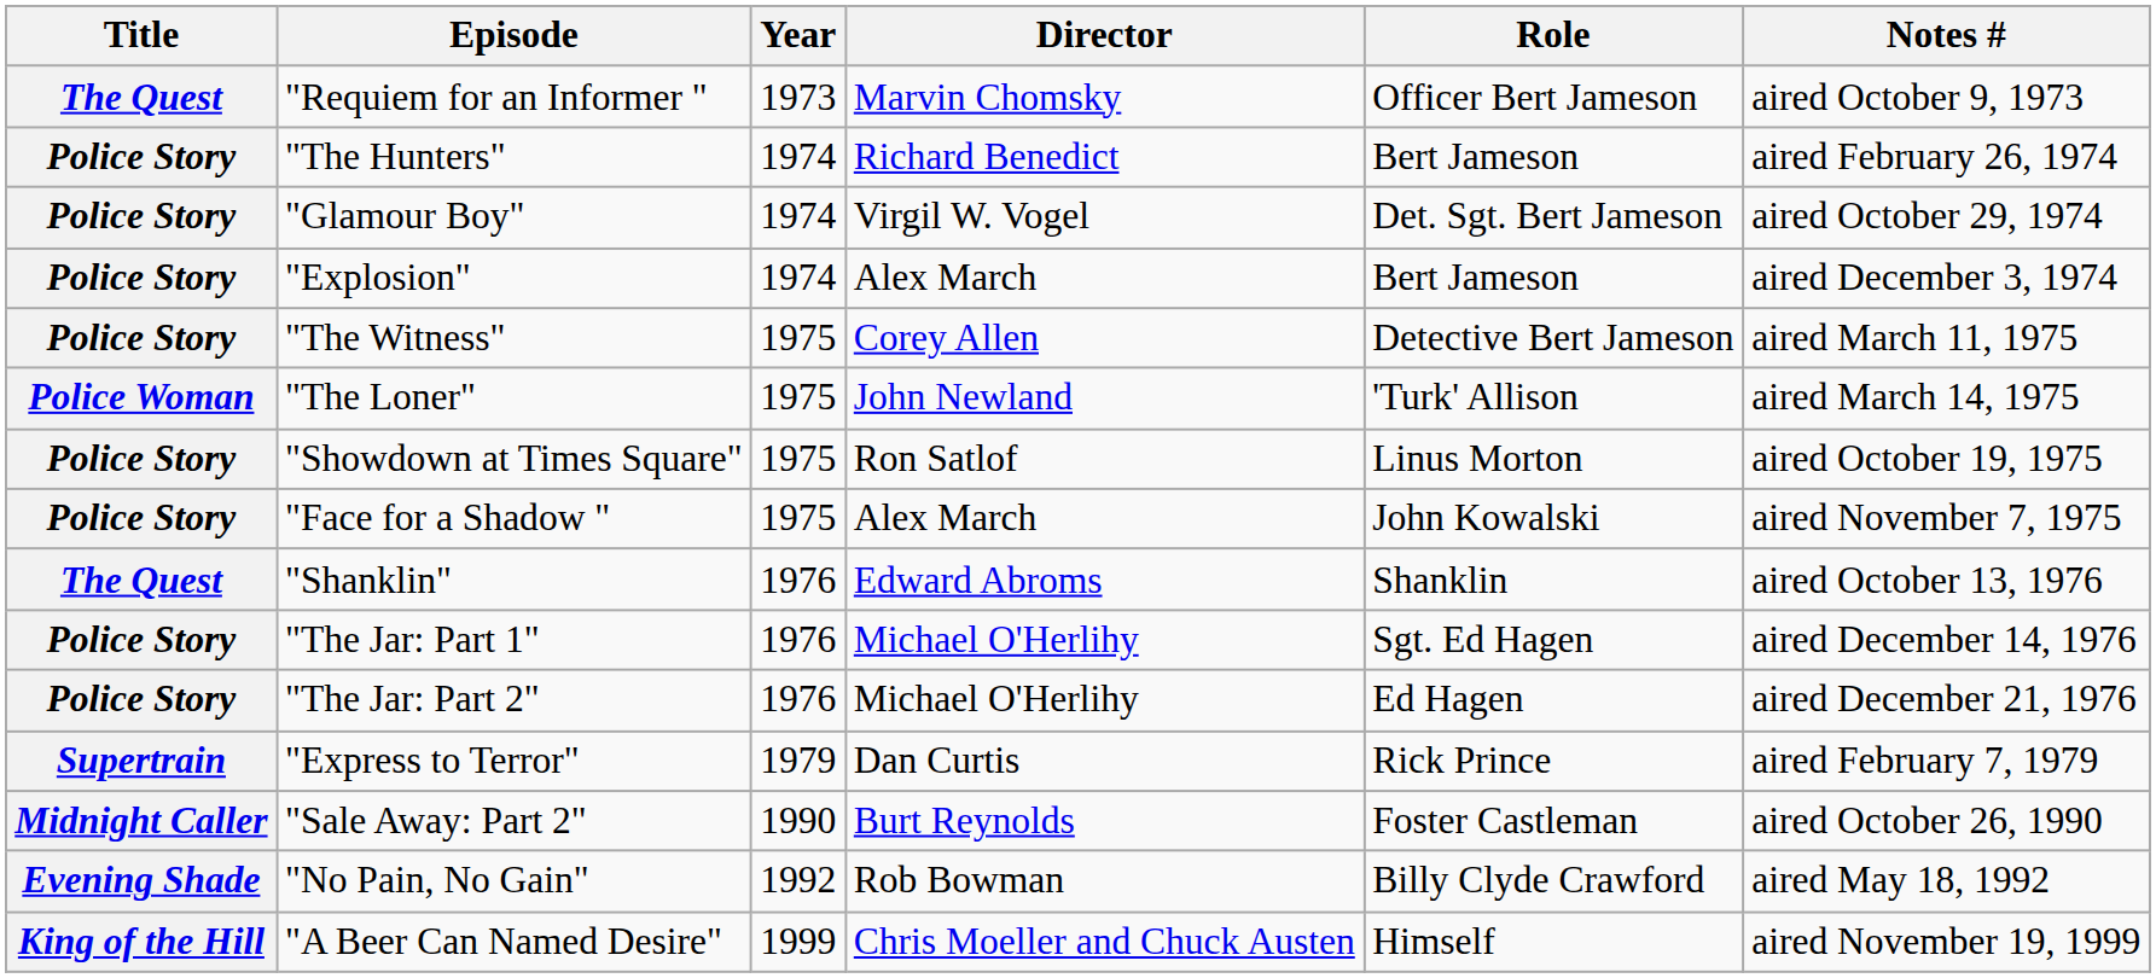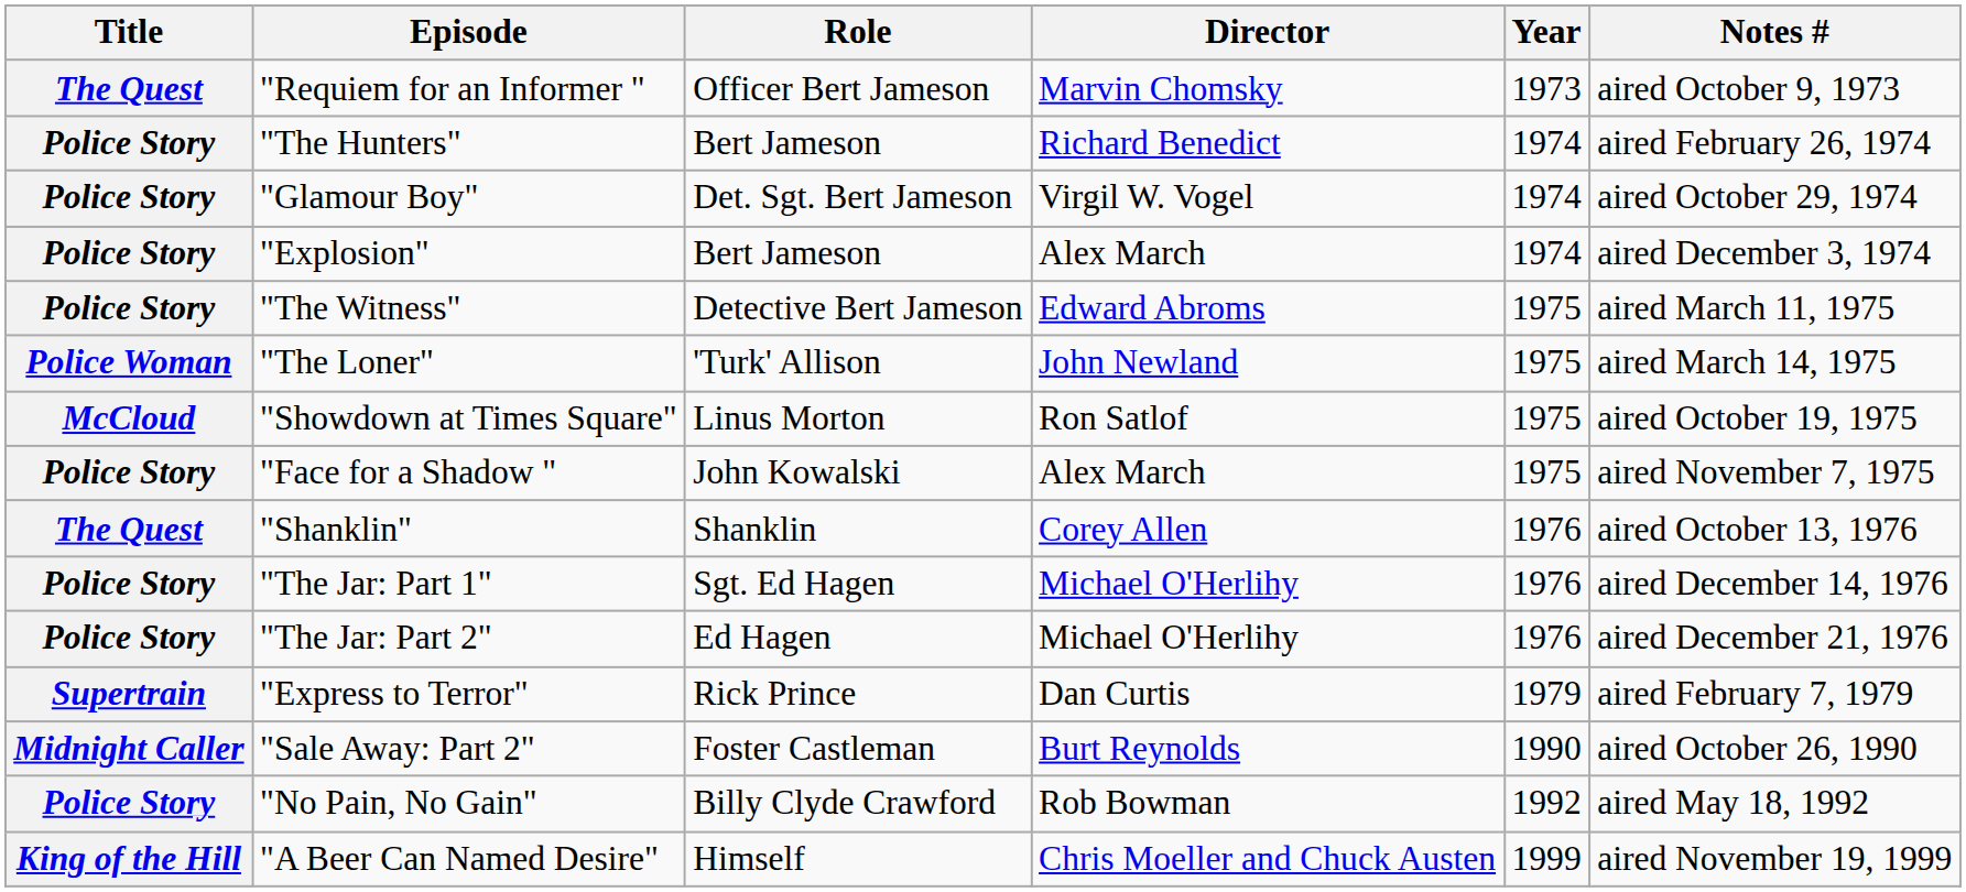 <table class="wikitable plainrowheaders sortable">
 <tr>
 <th scope="col">Title</th>
 <th scope="col">Episode</th>
+<th scope="col">Role</th>
+<th scope="col">Director</th>
 <th scope="col">Year</th>
-<th scope="col">Director</th>
-<th scope="col">Role</th>
 <th scope="col" class="unsortable">Notes #</th>
 </tr>
 <tr>
 <th scope="row"><em><a href='#'>The Quest</a></em></th>
 <td>"Requiem for an Informer "</td>
+<td>Officer Bert Jameson</td>
+<td><a href='#'>Marvin Chomsky</a></td>
 <td>1973</td>
-<td><a href='#'>Marvin Chomsky</a></td>
-<td>Officer Bert Jameson</td>
 <td>aired October 9, 1973</td>
 </tr>
 <tr>
 <th scope="row"><em>Police Story</em></th>
 <td>"The Hunters"</td>
+<td>Bert Jameson</td>
+<td><a href='#'>Richard Benedict</a></td>
 <td>1974</td>
-<td><a href='#'>Richard Benedict</a></td>
-<td>Bert Jameson</td>
 <td>aired February 26, 1974</td>
 </tr>
 <tr>
 <th scope="row"><em>Police Story</em></th>
 <td>"Glamour Boy"</td>
+<td>Det. Sgt. Bert Jameson</td>
+<td>Virgil W. Vogel</td>
 <td>1974</td>
-<td>Virgil W. Vogel</td>
-<td>Det. Sgt. Bert Jameson</td>
 <td>aired October 29, 1974</td>
 </tr>
 <tr>
 <th scope="row"><em>Police Story</em></th>
 <td>"Explosion"</td>
+<td>Bert Jameson</td>
+<td>Alex March</td>
 <td>1974</td>
-<td>Alex March</td>
-<td>Bert Jameson</td>
 <td>aired December 3, 1974</td>
 </tr>
 <tr>
 <th scope="row"><em>Police Story</em></th>
 <td>"The Witness"</td>
+<td>Detective Bert Jameson</td>
+<td><a href='#'>Edward Abroms</a></td>
 <td>1975</td>
-<td><a href='#'>Corey Allen</a></td>
-<td>Detective Bert Jameson</td>
 <td>aired March 11, 1975</td>
 </tr>
 <tr>
 <th scope="row"><em><a href='#'>Police Woman</a></em></th>
 <td>"The Loner"</td>
+<td>'Turk' Allison</td>
+<td><a href='#'>John Newland</a></td>
 <td>1975</td>
-<td><a href='#'>John Newland</a></td>
-<td>'Turk' Allison</td>
 <td>aired March 14, 1975</td>
 </tr>
 <tr>
-<th scope="row"><em>Police Story</em></th>
+<th scope="row"><em><a href='#'>McCloud</a></em></th>
 <td>"Showdown at Times Square"</td>
+<td>Linus Morton</td>
+<td>Ron Satlof</td>
 <td>1975</td>
-<td>Ron Satlof</td>
-<td>Linus Morton</td>
 <td>aired October 19, 1975</td>
 </tr>
 <tr>
 <th scope="row"><em>Police Story</em></th>
 <td>"Face for a Shadow "</td>
+<td>John Kowalski</td>
+<td>Alex March</td>
 <td>1975</td>
-<td>Alex March</td>
-<td>John Kowalski</td>
 <td>aired November 7, 1975</td>
 </tr>
 <tr>
 <th scope="row"><em><a href='#'>The Quest</a></em></th>
 <td>"Shanklin"</td>
+<td>Shanklin</td>
+<td><a href='#'>Corey Allen</a></td>
 <td>1976</td>
-<td><a href='#'>Edward Abroms</a></td>
-<td>Shanklin</td>
 <td>aired October 13, 1976</td>
 </tr>
 <tr>
 <th scope="row"><em>Police Story</em></th>
 <td>"The Jar: Part 1"</td>
+<td>Sgt. Ed Hagen</td>
+<td><a href='#'>Michael O'Herlihy</a></td>
 <td>1976</td>
-<td><a href='#'>Michael O'Herlihy</a></td>
-<td>Sgt. Ed Hagen</td>
 <td>aired December 14, 1976</td>
 </tr>
 <tr>
 <th scope="row"><em>Police Story</em></th>
 <td>"The Jar: Part 2"</td>
+<td>Ed Hagen</td>
+<td>Michael O'Herlihy</td>
 <td>1976</td>
-<td>Michael O'Herlihy</td>
-<td>Ed Hagen</td>
 <td>aired December 21, 1976</td>
 </tr>
 <tr>
 <th scope="row"><em><a href='#'>Supertrain</a></em></th>
 <td>"Express to Terror"</td>
+<td>Rick Prince</td>
+<td>Dan Curtis</td>
 <td>1979</td>
-<td>Dan Curtis</td>
-<td>Rick Prince</td>
 <td>aired February 7, 1979</td>
 </tr>
 <tr>
 <th scope="row"><em><a href='#'>Midnight Caller</a> </em></th>
 <td>"Sale Away: Part 2"</td>
+<td>Foster Castleman</td>
+<td><a href='#'>Burt Reynolds</a></td>
 <td>1990</td>
-<td><a href='#'>Burt Reynolds</a></td>
-<td>Foster Castleman</td>
 <td>aired October 26, 1990</td>
 </tr>
 <tr>
-<th scope="row"><em><a href='#'>Evening Shade</a></em></th>
+<th scope="row"><em><a href='#'>Police Story</a></em></th>
 <td>"No Pain, No Gain"</td>
+<td>Billy Clyde Crawford</td>
+<td>Rob Bowman</td>
 <td>1992</td>
-<td>Rob Bowman</td>
-<td>Billy Clyde Crawford</td>
 <td>aired May 18, 1992</td>
 </tr>
 <tr>
 <th scope="row"><em><a href='#'>King of the Hill</a></em></th>
 <td>"A Beer Can Named Desire"</td>
+<td>Himself</td>
+<td><a href='#'>Chris Moeller and Chuck Austen</a></td>
 <td>1999</td>
-<td><a href='#'>Chris Moeller and Chuck Austen</a></td>
-<td>Himself</td>
 <td>aired November 19, 1999</td>
 </tr>
 </table>
